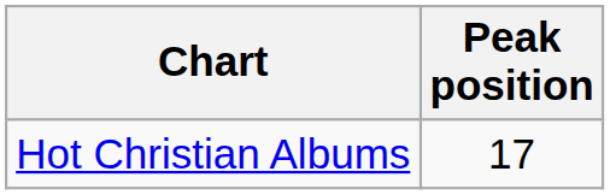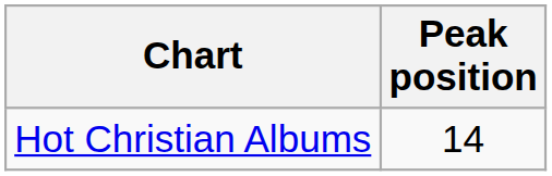 <table class="wikitable sortable">
 <tr>
 <th align="left">Chart</th>
 <th align="left">Peak<br>position</th>
 </tr>
 <tr>
 <td align="left"><a href='#'>Hot Christian Albums</a></td>
-<td style="text-align:center;">17</td>
+<td style="text-align:center;">14</td>
 </tr>
 </table>
